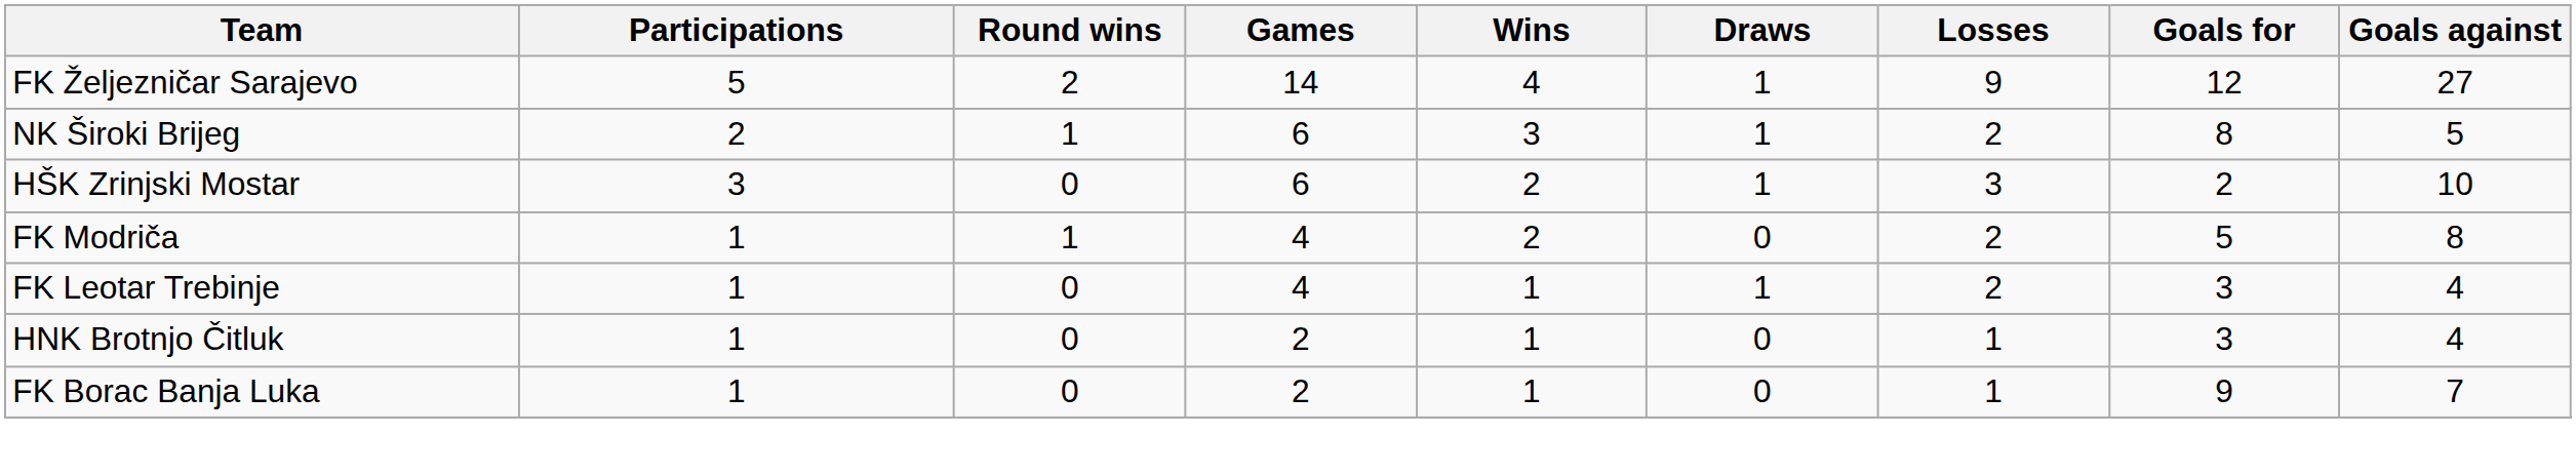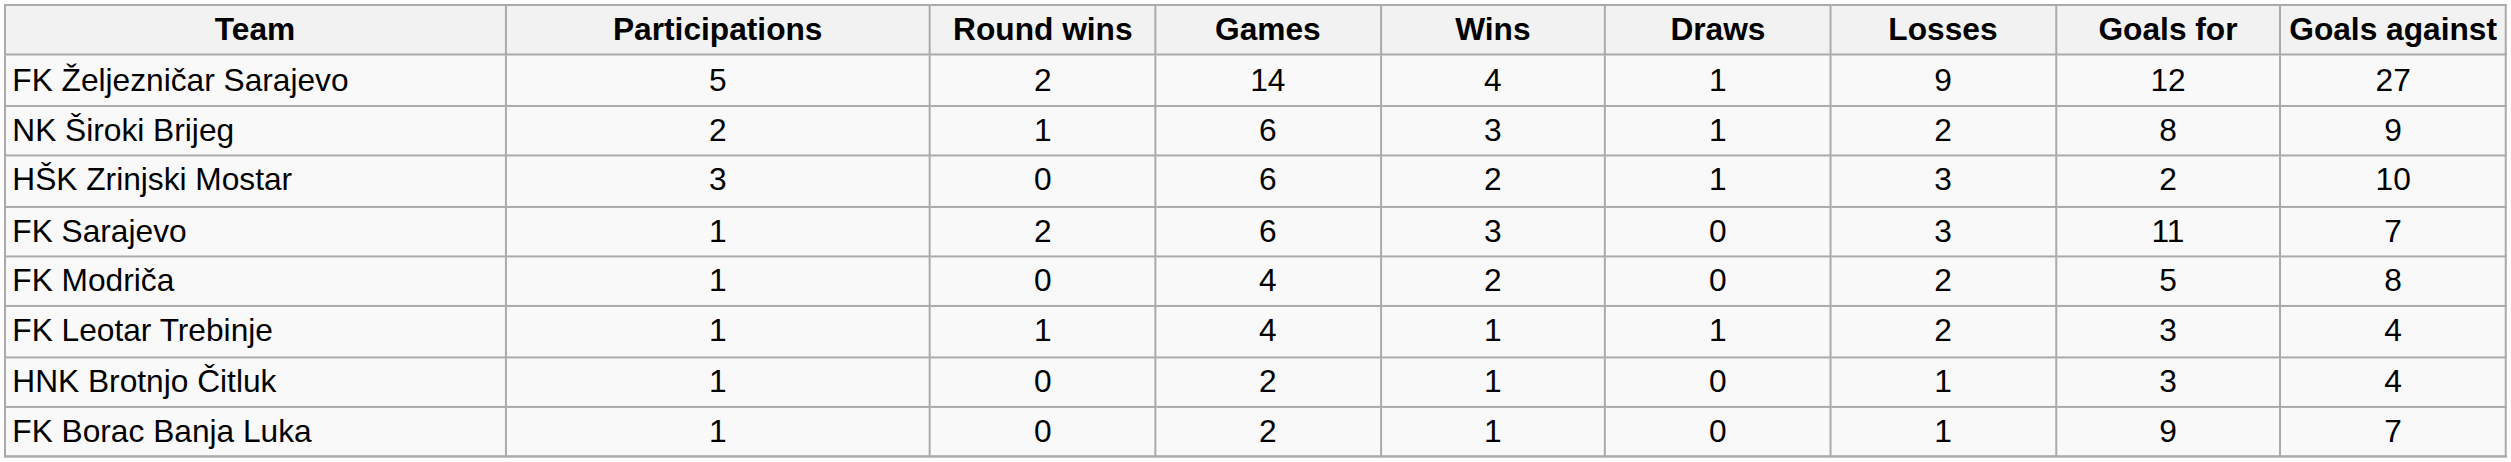 <table class="wikitable sortable" style="width:100%; text-align:center">
 <tr>
 <th style="width:20%">Team</th>
 <th style="width:17%">Participations</th>
 <th style="width:9%">Round wins</th>
 <th style="width:9%">Games</th>
 <th style="width:9%">Wins</th>
 <th style="width:9%">Draws</th>
 <th style="width:9%">Losses</th>
 <th style="width:9%">Goals for</th>
 <th style="width:9%">Goals against</th>
 </tr>
 <tr>
 <td style="text-align:left">FK Željezničar Sarajevo</td>
 <td>5</td>
 <td>2</td>
 <td>14</td>
 <td>4</td>
 <td>1</td>
 <td>9</td>
 <td>12</td>
 <td>27</td>
 </tr>
 <tr>
 <td style="text-align:left">NK Široki Brijeg</td>
 <td>2</td>
 <td>1</td>
 <td>6</td>
 <td>3</td>
 <td>1</td>
 <td>2</td>
 <td>8</td>
-<td>5</td>
+<td>9</td>
 </tr>
 <tr>
 <td style="text-align:left">HŠK Zrinjski Mostar</td>
 <td>3</td>
 <td>0</td>
 <td>6</td>
 <td>2</td>
 <td>1</td>
 <td>3</td>
 <td>2</td>
 <td>10</td>
 </tr>
 <tr>
+<td style="text-align:left">FK Sarajevo</td>
+<td>1</td>
+<td>2</td>
+<td>6</td>
+<td>3</td>
+<td>0</td>
+<td>3</td>
+<td>11</td>
+<td>7</td>
+</tr>
+<tr>
 <td style="text-align:left">FK Modriča</td>
 <td>1</td>
-<td>1</td>
+<td>0</td>
 <td>4</td>
 <td>2</td>
 <td>0</td>
 <td>2</td>
 <td>5</td>
 <td>8</td>
 </tr>
 <tr>
 <td style="text-align:left">FK Leotar Trebinje</td>
 <td>1</td>
-<td>0</td>
+<td>1</td>
 <td>4</td>
 <td>1</td>
 <td>1</td>
 <td>2</td>
 <td>3</td>
 <td>4</td>
 </tr>
 <tr>
 <td style="text-align:left">HNK Brotnjo Čitluk</td>
 <td>1</td>
 <td>0</td>
 <td>2</td>
 <td>1</td>
 <td>0</td>
 <td>1</td>
 <td>3</td>
 <td>4</td>
 </tr>
 <tr>
 <td style="text-align:left">FK Borac Banja Luka</td>
 <td>1</td>
 <td>0</td>
 <td>2</td>
 <td>1</td>
 <td>0</td>
 <td>1</td>
 <td>9</td>
 <td>7</td>
 </tr>
 <tr>
 </tr>
 </table>
